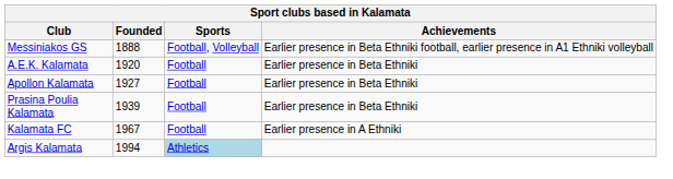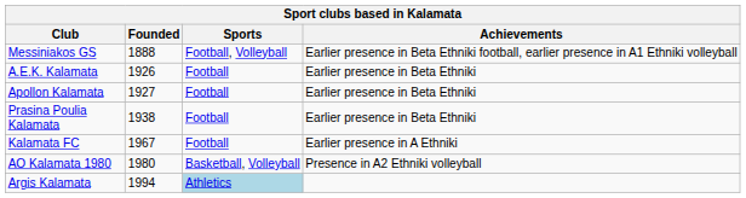 <table class="wikitable">
 <tr>
 <th colspan="4">Sport clubs based in Kalamata</th>
 </tr>
 <tr>
 <th width="150">Club</th>
 <th>Founded</th>
 <th>Sports</th>
 <th>Achievements</th>
 </tr>
 <tr>
 <td><a href='#'>Messiniakos GS</a></td>
 <td>1888</td>
 <td><a href='#'>Football</a>, <a href='#'>Volleyball</a></td>
 <td>Earlier presence in Beta Ethniki football, earlier presence in A1 Ethniki volleyball</td>
 </tr>
 <tr>
 <td><a href='#'>A.E.K. Kalamata</a></td>
-<td>1920</td>
+<td>1926</td>
 <td><a href='#'>Football</a></td>
 <td>Earlier presence in Beta Ethniki</td>
 </tr>
 <tr>
 <td><a href='#'>Apollon Kalamata</a></td>
 <td>1927</td>
 <td><a href='#'>Football</a></td>
 <td>Earlier presence in Beta Ethniki</td>
 </tr>
 <tr>
 <td><a href='#'>Prasina Poulia Kalamata</a></td>
-<td>1939</td>
+<td>1938</td>
 <td><a href='#'>Football</a></td>
 <td>Earlier presence in Beta Ethniki</td>
 </tr>
 <tr>
 <td><a href='#'>Kalamata FC</a></td>
 <td>1967</td>
 <td><a href='#'>Football</a></td>
 <td>Earlier presence in A Ethniki</td>
 </tr>
 <tr>
+<td><a href='#'>AO Kalamata 1980</a></td>
+<td>1980</td>
+<td><a href='#'>Basketball</a>, <a href='#'>Volleyball</a></td>
+<td>Presence in A2 Ethniki volleyball</td>
+</tr>
+<tr>
 <td><a href='#'>Argis Kalamata</a></td>
 <td>1994</td>
 <td style="background: lightblue;"><a href='#'>Athletics</a></td>
 <td></td>
 </tr>
 </table>
